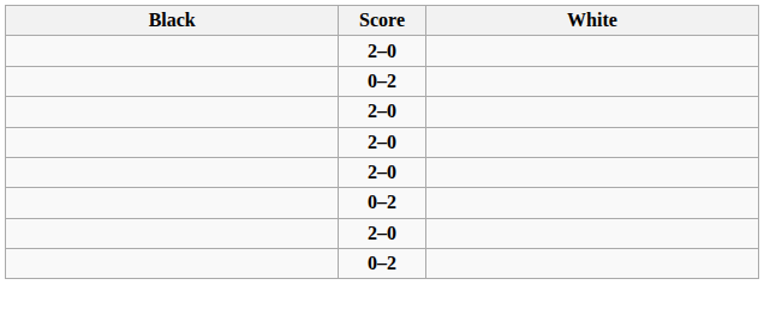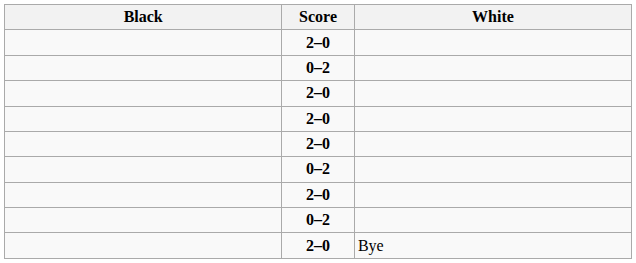 <table class="wikitable" style="text-align: center;">
 <tr>
 <th align="right" width="270">Black</th>
 <th width="65">Score</th>
 <th align="left" width="270">White</th>
 </tr>
 <tr>
 <td align=left><strong><br></strong></td>
 <td align=center><strong>2–0</strong></td>
 <td align=left><br></td>
 </tr>
 <tr>
 <td align=left><br></td>
 <td align=center><strong>0–2</strong></td>
 <td align=left><strong><br></strong></td>
 </tr>
 <tr>
 <td align=left><strong><br></strong></td>
 <td align=center><strong>2–0</strong></td>
 <td align=left><br></td>
 </tr>
 <tr>
 <td align=left><strong><br></strong></td>
 <td align=center><strong>2–0</strong></td>
 <td align=left><br></td>
 </tr>
 <tr>
 <td align=left><strong><br></strong></td>
 <td align=center><strong>2–0</strong></td>
 <td align=left><br></td>
 </tr>
 <tr>
 <td align=left><br></td>
 <td align=center><strong>0–2</strong></td>
 <td align=left><strong><br></strong></td>
 </tr>
 <tr>
 <td align=left><strong><br></strong></td>
 <td align=center><strong>2–0</strong></td>
 <td align=left><br></td>
 </tr>
 <tr>
 <td align=left><br></td>
 <td align=center><strong>0–2</strong></td>
 <td align=left><strong><br></strong></td>
 </tr>
+<tr>
+<td align=left><strong><br></strong></td>
+<td align=center><strong>2–0</strong></td>
+<td align=left>Bye</td>
+</tr>
 </table>
